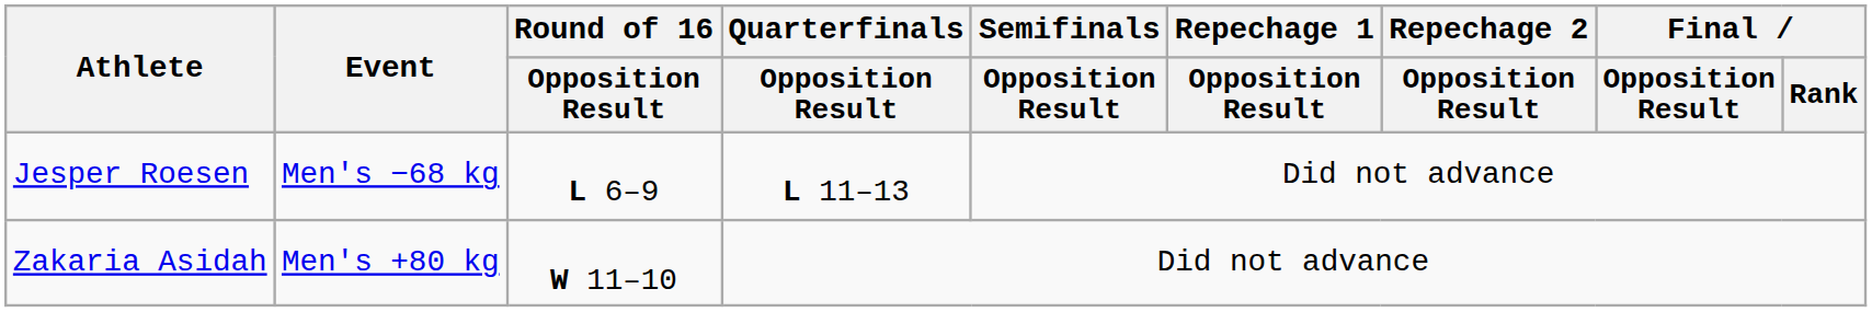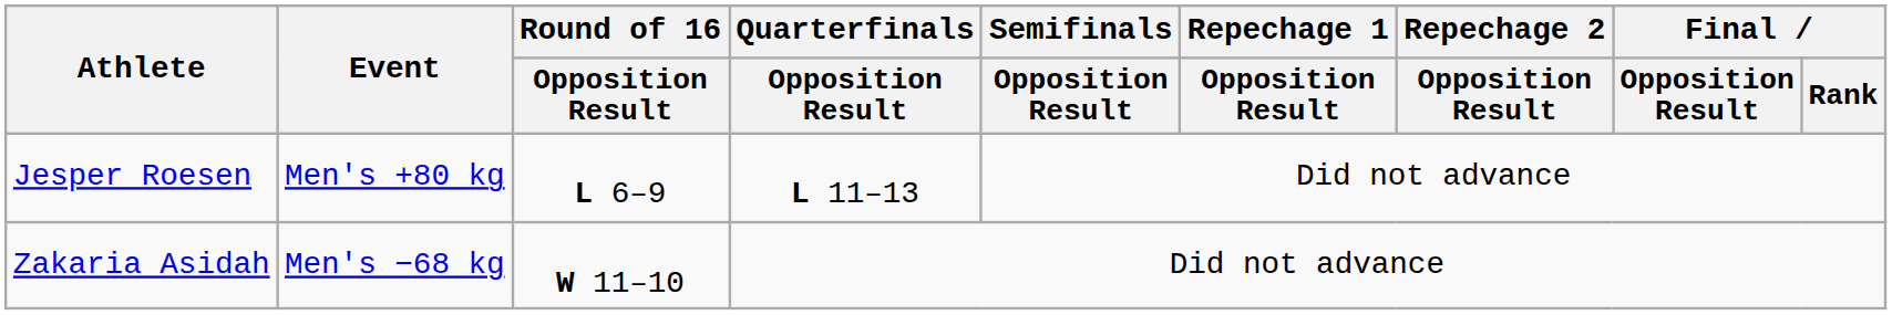 <table class="wikitable" style="font-size:90%;">
 <tr>
 <th rowspan=2>Athlete</th>
 <th rowspan=2>Event</th>
 <th>Round of 16</th>
 <th>Quarterfinals</th>
 <th>Semifinals</th>
 <th>Repechage 1</th>
 <th>Repechage 2</th>
 <th colspan=2>Final / </th>
 </tr>
 <tr style="font-size:95%">
 <th>Opposition<br>Result</th>
 <th>Opposition<br>Result</th>
 <th>Opposition<br>Result</th>
 <th>Opposition<br>Result</th>
 <th>Opposition<br>Result</th>
 <th>Opposition<br>Result</th>
 <th>Rank</th>
 </tr>
 <tr align=center>
 <td align=left><a href='#'>Jesper Roesen</a></td>
-<td align=left><a href='#'>Men's −68 kg</a></td>
+<td align=left><a href='#'>Men's +80 kg</a></td>
 <td><br><strong>L</strong> 6–9</td>
 <td><br><strong>L</strong> 11–13</td>
 <td colspan=5>Did not advance</td>
 </tr>
 <tr align=center>
 <td align=left><a href='#'>Zakaria Asidah</a></td>
-<td align=left><a href='#'>Men's +80 kg</a></td>
+<td align=left><a href='#'>Men's −68 kg</a></td>
 <td><br><strong>W</strong> 11–10</td>
 <td colspan=6>Did not advance</td>
 </tr>
 </table>
